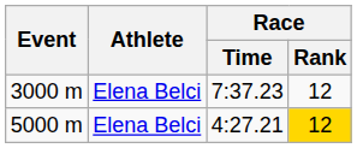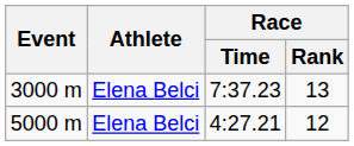 <table class="wikitable" border="1" style="font-size:90%">
 <tr>
 <th rowspan=2>Event</th>
 <th rowspan=2>Athlete</th>
 <th colspan=2>Race</th>
 </tr>
 <tr>
 <th>Time</th>
 <th>Rank</th>
 </tr>
 <tr>
 <td>3000 m</td>
 <td><a href='#'>Elena Belci</a></td>
 <td align=center>7:37.23</td>
-<td align=center>12</td>
+<td align=center>13</td>
 </tr>
 <tr>
 <td>5000 m</td>
 <td><a href='#'>Elena Belci</a></td>
 <td align=center>4:27.21</td>
-<td align=center style="background: gold;">12</td>
+<td align=center>12</td>
 </tr>
 </table>
